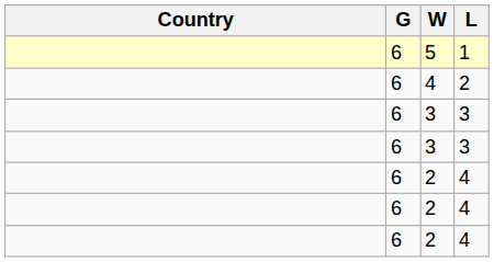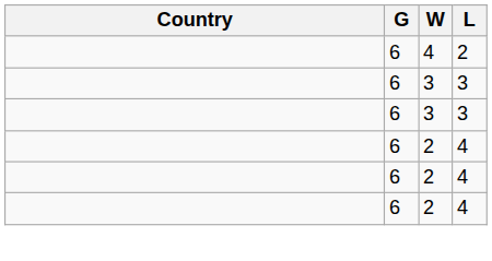 <table class="wikitable">
 <tr>
 <th bgcolor="#efefef" width="300">Country</th>
 <th bgcolor="#efefef" width="20">G</th>
 <th bgcolor="#efefef" width="20">W</th>
 <th bgcolor="#efefef" width="20">L</th>
-</tr>
-<tr bgcolor="#ffffcc">
-<td></td>
-<td>6</td>
-<td>5</td>
-<td>1</td>
 </tr>
 <tr>
 <td></td>
 <td>6</td>
 <td>4</td>
 <td>2</td>
 </tr>
 <tr>
 <td></td>
 <td>6</td>
 <td>3</td>
 <td>3</td>
 </tr>
 <tr>
 <td></td>
 <td>6</td>
 <td>3</td>
 <td>3</td>
 </tr>
 <tr>
 <td></td>
 <td>6</td>
 <td>2</td>
 <td>4</td>
 </tr>
 <tr>
 <td></td>
 <td>6</td>
 <td>2</td>
 <td>4</td>
 </tr>
 <tr>
 <td></td>
 <td>6</td>
 <td>2</td>
 <td>4</td>
 </tr>
 </table>
